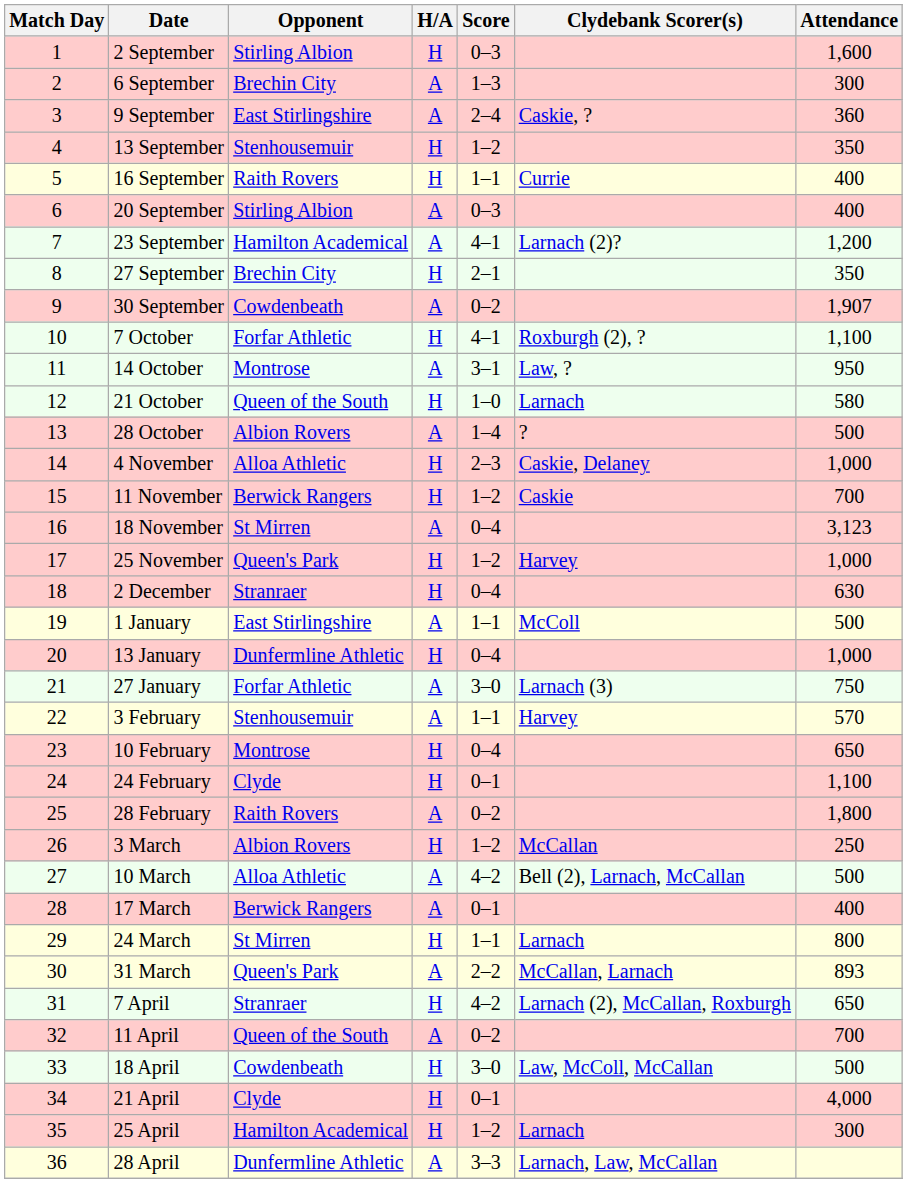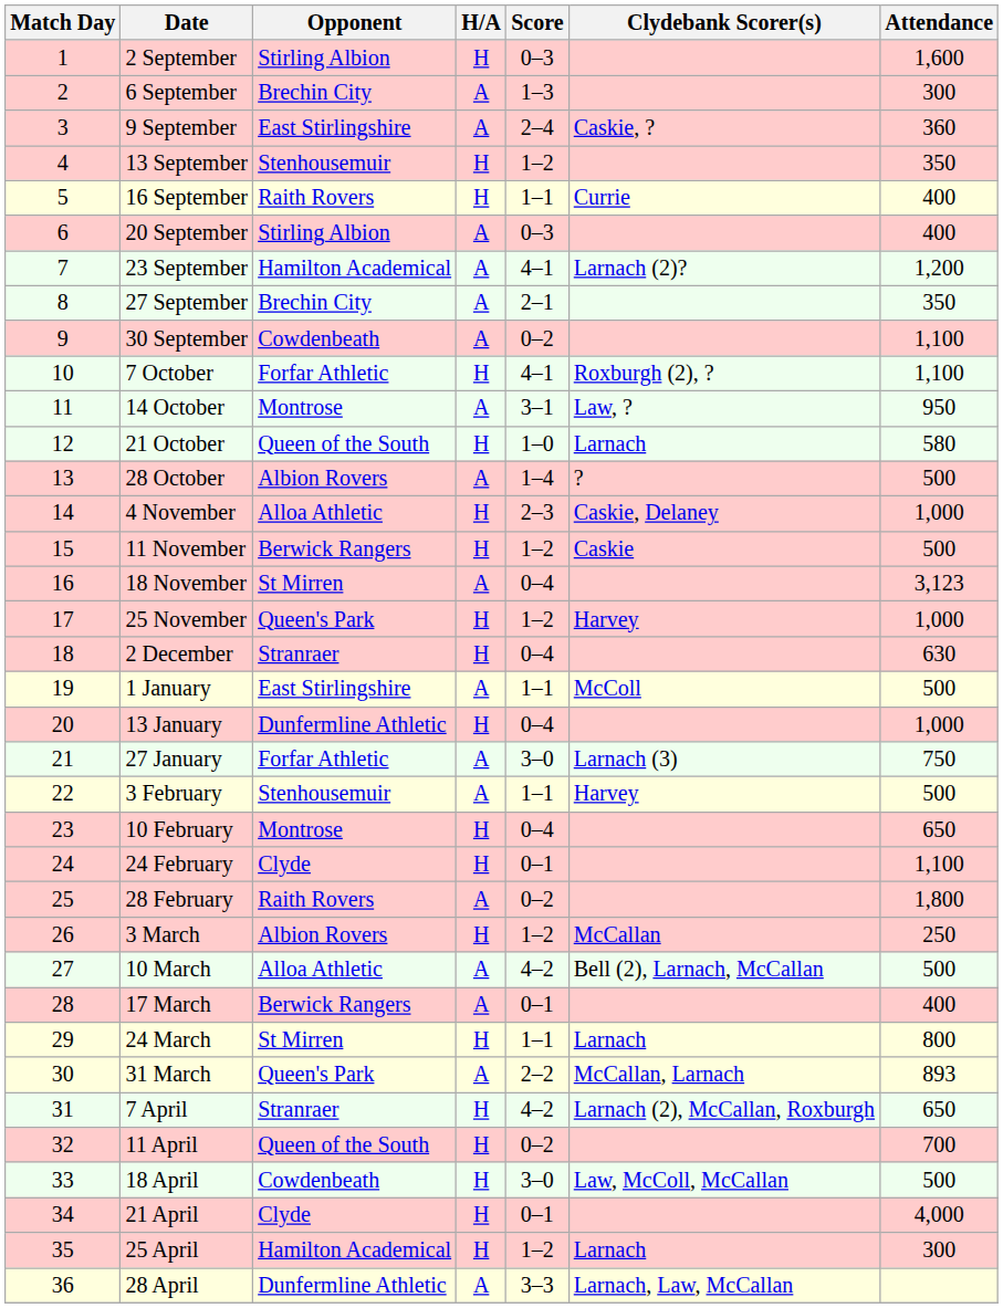 <table class="wikitable" style="text-align:center">
 <tr>
 <th>Match Day</th>
 <th>Date</th>
 <th>Opponent</th>
 <th>H/A</th>
 <th>Score</th>
 <th>Clydebank Scorer(s)</th>
 <th>Attendance</th>
 </tr>
 <tr bgcolor=#FFCCCC>
 <td>1</td>
 <td align=left>2 September</td>
 <td align=left><a href='#'>Stirling Albion</a></td>
 <td><a href='#'>H</a></td>
 <td>0–3</td>
 <td align=left></td>
 <td>1,600</td>
 </tr>
 <tr bgcolor=#FFCCCC>
 <td>2</td>
 <td align=left>6 September</td>
 <td align=left><a href='#'>Brechin City</a></td>
 <td><a href='#'>A</a></td>
 <td>1–3</td>
 <td align=left></td>
 <td>300</td>
 </tr>
 <tr bgcolor=#FFCCCC>
 <td>3</td>
 <td align=left>9 September</td>
 <td align=left><a href='#'>East Stirlingshire</a></td>
 <td><a href='#'>A</a></td>
 <td>2–4</td>
 <td align=left><a href='#'>Caskie</a>, ?</td>
 <td>360</td>
 </tr>
 <tr bgcolor=#FFCCCC>
 <td>4</td>
 <td align=left>13 September</td>
 <td align=left><a href='#'>Stenhousemuir</a></td>
 <td><a href='#'>H</a></td>
 <td>1–2</td>
 <td align=left></td>
 <td>350</td>
 </tr>
 <tr bgcolor=#FFFFDD>
 <td>5</td>
 <td align=left>16 September</td>
 <td align=left><a href='#'>Raith Rovers</a></td>
 <td><a href='#'>H</a></td>
 <td>1–1</td>
 <td align=left><a href='#'>Currie</a></td>
 <td>400</td>
 </tr>
 <tr bgcolor=#FFCCCC>
 <td>6</td>
 <td align=left>20 September</td>
 <td align=left><a href='#'>Stirling Albion</a></td>
 <td><a href='#'>A</a></td>
 <td>0–3</td>
 <td align=left></td>
 <td>400</td>
 </tr>
 <tr bgcolor=#EEFFEE>
 <td>7</td>
 <td align=left>23 September</td>
 <td align=left><a href='#'>Hamilton Academical</a></td>
 <td><a href='#'>A</a></td>
 <td>4–1</td>
 <td align=left><a href='#'>Larnach</a> (2)?</td>
 <td>1,200</td>
 </tr>
 <tr bgcolor=#EEFFEE>
 <td>8</td>
 <td align=left>27 September</td>
 <td align=left><a href='#'>Brechin City</a></td>
-<td><a href='#'>H</a></td>
+<td><a href='#'>A</a></td>
 <td>2–1</td>
 <td align=left></td>
 <td>350</td>
 </tr>
 <tr bgcolor=#FFCCCC>
 <td>9</td>
 <td align=left>30 September</td>
 <td align=left><a href='#'>Cowdenbeath</a></td>
 <td><a href='#'>A</a></td>
 <td>0–2</td>
 <td align=left></td>
-<td>1,907</td>
+<td>1,100</td>
 </tr>
 <tr bgcolor=#EEFFEE>
 <td>10</td>
 <td align=left>7 October</td>
 <td align=left><a href='#'>Forfar Athletic</a></td>
 <td><a href='#'>H</a></td>
 <td>4–1</td>
 <td align=left><a href='#'>Roxburgh</a> (2), ?</td>
 <td>1,100</td>
 </tr>
 <tr bgcolor=#EEFFEE>
 <td>11</td>
 <td align=left>14 October</td>
 <td align=left><a href='#'>Montrose</a></td>
 <td><a href='#'>A</a></td>
 <td>3–1</td>
 <td align=left><a href='#'>Law</a>, ?</td>
 <td>950</td>
 </tr>
 <tr bgcolor=#EEFFEE>
 <td>12</td>
 <td align=left>21 October</td>
 <td align=left><a href='#'>Queen of the South</a></td>
 <td><a href='#'>H</a></td>
 <td>1–0</td>
 <td align=left><a href='#'>Larnach</a></td>
 <td>580</td>
 </tr>
 <tr bgcolor=#FFCCCC>
 <td>13</td>
 <td align=left>28 October</td>
 <td align=left><a href='#'>Albion Rovers</a></td>
 <td><a href='#'>A</a></td>
 <td>1–4</td>
 <td align=left>?</td>
 <td>500</td>
 </tr>
 <tr bgcolor=#FFCCCC>
 <td>14</td>
 <td align=left>4 November</td>
 <td align=left><a href='#'>Alloa Athletic</a></td>
 <td><a href='#'>H</a></td>
 <td>2–3</td>
 <td align=left><a href='#'>Caskie</a>, <a href='#'>Delaney</a></td>
 <td>1,000</td>
 </tr>
 <tr bgcolor=#FFCCCC>
 <td>15</td>
 <td align=left>11 November</td>
 <td align=left><a href='#'>Berwick Rangers</a></td>
 <td><a href='#'>H</a></td>
 <td>1–2</td>
 <td align=left><a href='#'>Caskie</a></td>
-<td>700</td>
+<td>500</td>
 </tr>
 <tr bgcolor=#FFCCCC>
 <td>16</td>
 <td align=left>18 November</td>
 <td align=left><a href='#'>St Mirren</a></td>
 <td><a href='#'>A</a></td>
 <td>0–4</td>
 <td align=left></td>
 <td>3,123</td>
 </tr>
 <tr bgcolor=#FFCCCC>
 <td>17</td>
 <td align=left>25 November</td>
 <td align=left><a href='#'>Queen's Park</a></td>
 <td><a href='#'>H</a></td>
 <td>1–2</td>
 <td align=left><a href='#'>Harvey</a></td>
 <td>1,000</td>
 </tr>
 <tr bgcolor=#FFCCCC>
 <td>18</td>
 <td align=left>2 December</td>
 <td align=left><a href='#'>Stranraer</a></td>
 <td><a href='#'>H</a></td>
 <td>0–4</td>
 <td align=left></td>
 <td>630</td>
 </tr>
 <tr bgcolor=#FFFFDD>
 <td>19</td>
 <td align=left>1 January</td>
 <td align=left><a href='#'>East Stirlingshire</a></td>
 <td><a href='#'>A</a></td>
 <td>1–1</td>
 <td align=left><a href='#'>McColl</a></td>
 <td>500</td>
 </tr>
 <tr bgcolor=#FFCCCC>
 <td>20</td>
 <td align=left>13 January</td>
 <td align=left><a href='#'>Dunfermline Athletic</a></td>
 <td><a href='#'>H</a></td>
 <td>0–4</td>
 <td align=left></td>
 <td>1,000</td>
 </tr>
 <tr bgcolor=#EEFFEE>
 <td>21</td>
 <td align=left>27 January</td>
 <td align=left><a href='#'>Forfar Athletic</a></td>
 <td><a href='#'>A</a></td>
 <td>3–0</td>
 <td align=left><a href='#'>Larnach</a> (3)</td>
 <td>750</td>
 </tr>
 <tr bgcolor=#FFFFDD>
 <td>22</td>
 <td align=left>3 February</td>
 <td align=left><a href='#'>Stenhousemuir</a></td>
 <td><a href='#'>A</a></td>
 <td>1–1</td>
 <td align=left><a href='#'>Harvey</a></td>
-<td>570</td>
+<td>500</td>
 </tr>
 <tr bgcolor=#FFCCCC>
 <td>23</td>
 <td align=left>10 February</td>
 <td align=left><a href='#'>Montrose</a></td>
 <td><a href='#'>H</a></td>
 <td>0–4</td>
 <td align=left></td>
 <td>650</td>
 </tr>
 <tr bgcolor=#FFCCCC>
 <td>24</td>
 <td align=left>24 February</td>
 <td align=left><a href='#'>Clyde</a></td>
 <td><a href='#'>H</a></td>
 <td>0–1</td>
 <td align=left></td>
 <td>1,100</td>
 </tr>
 <tr bgcolor=#FFCCCC>
 <td>25</td>
 <td align=left>28 February</td>
 <td align=left><a href='#'>Raith Rovers</a></td>
 <td><a href='#'>A</a></td>
 <td>0–2</td>
 <td align=left></td>
 <td>1,800</td>
 </tr>
 <tr bgcolor=#FFCCCC>
 <td>26</td>
 <td align=left>3 March</td>
 <td align=left><a href='#'>Albion Rovers</a></td>
 <td><a href='#'>H</a></td>
 <td>1–2</td>
 <td align=left><a href='#'>McCallan</a></td>
 <td>250</td>
 </tr>
 <tr bgcolor=#EEFFEE>
 <td>27</td>
 <td align=left>10 March</td>
 <td align=left><a href='#'>Alloa Athletic</a></td>
 <td><a href='#'>A</a></td>
 <td>4–2</td>
 <td align=left>Bell (2), <a href='#'>Larnach</a>, <a href='#'>McCallan</a></td>
 <td>500</td>
 </tr>
 <tr bgcolor=#FFCCCC>
 <td>28</td>
 <td align=left>17 March</td>
 <td align=left><a href='#'>Berwick Rangers</a></td>
 <td><a href='#'>A</a></td>
 <td>0–1</td>
 <td align=left></td>
 <td>400</td>
 </tr>
 <tr bgcolor=#FFFFDD>
 <td>29</td>
 <td align=left>24 March</td>
 <td align=left><a href='#'>St Mirren</a></td>
 <td><a href='#'>H</a></td>
 <td>1–1</td>
 <td align=left><a href='#'>Larnach</a></td>
 <td>800</td>
 </tr>
 <tr bgcolor=#FFFFDD>
 <td>30</td>
 <td align=left>31 March</td>
 <td align=left><a href='#'>Queen's Park</a></td>
 <td><a href='#'>A</a></td>
 <td>2–2</td>
 <td align=left><a href='#'>McCallan</a>, <a href='#'>Larnach</a></td>
 <td>893</td>
 </tr>
 <tr bgcolor=#EEFFEE>
 <td>31</td>
 <td align=left>7 April</td>
 <td align=left><a href='#'>Stranraer</a></td>
 <td><a href='#'>H</a></td>
 <td>4–2</td>
 <td align=left><a href='#'>Larnach</a> (2), <a href='#'>McCallan</a>, <a href='#'>Roxburgh</a></td>
 <td>650</td>
 </tr>
 <tr bgcolor=#FFCCCC>
 <td>32</td>
 <td align=left>11 April</td>
 <td align=left><a href='#'>Queen of the South</a></td>
-<td><a href='#'>A</a></td>
+<td><a href='#'>H</a></td>
 <td>0–2</td>
 <td align=left></td>
 <td>700</td>
 </tr>
 <tr bgcolor=#EEFFEE>
 <td>33</td>
 <td align=left>18 April</td>
 <td align=left><a href='#'>Cowdenbeath</a></td>
 <td><a href='#'>H</a></td>
 <td>3–0</td>
 <td align=left><a href='#'>Law</a>, <a href='#'>McColl</a>, <a href='#'>McCallan</a></td>
 <td>500</td>
 </tr>
 <tr bgcolor=#FFCCCC>
 <td>34</td>
 <td align=left>21 April</td>
 <td align=left><a href='#'>Clyde</a></td>
 <td><a href='#'>H</a></td>
 <td>0–1</td>
 <td align=left></td>
 <td>4,000</td>
 </tr>
 <tr bgcolor=#FFCCCC>
 <td>35</td>
 <td align=left>25 April</td>
 <td align=left><a href='#'>Hamilton Academical</a></td>
 <td><a href='#'>H</a></td>
 <td>1–2</td>
 <td align=left><a href='#'>Larnach</a></td>
 <td>300</td>
 </tr>
 <tr bgcolor=#FFFFDD>
 <td>36</td>
 <td align=left>28 April</td>
 <td align=left><a href='#'>Dunfermline Athletic</a></td>
 <td><a href='#'>A</a></td>
 <td>3–3</td>
 <td align=left><a href='#'>Larnach</a>, <a href='#'>Law</a>, <a href='#'>McCallan</a></td>
 <td></td>
 </tr>
 <tr>
 </tr>
 </table>
